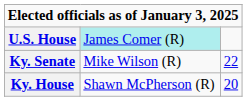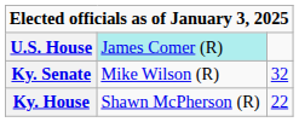 <table class=wikitable>
 <tr>
 <td colspan="3"><strong>Elected officials as of January 3, 2025</strong></td>
 </tr>
 <tr>
 <th scope=row><a href='#'>U.S. House</a></th>
 <td style="background: paleturquoise;"><a href='#'>James Comer</a> (R)</td>
 <td></td>
 </tr>
 <tr>
 <th scope=row><a href='#'>Ky. Senate</a></th>
 <td><a href='#'>Mike Wilson</a> (R)</td>
-<td><a href='#'>22</a></td>
+<td><a href='#'>32</a></td>
 </tr>
 <tr>
 <th scope=row><a href='#'>Ky. House</a></th>
 <td><a href='#'>Shawn McPherson</a> (R)</td>
-<td><a href='#'>20</a></td>
+<td><a href='#'>22</a></td>
 </tr>
 </table>
